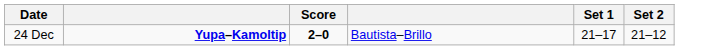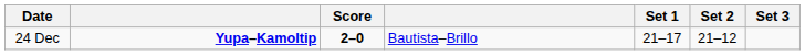 <table class="wikitable" style="text-align: center; font-size:90% ">
 <tr>
 <th width="60">Date</th>
 <th align="right" width="250"></th>
 <th width="60">Score</th>
 <th align="left" width="250"></th>
 <th width="50">Set 1</th>
 <th width="50">Set 2</th>
+<th width="50">Set 3</th>
 </tr>
 <tr>
 <td>24 Dec</td>
 <td align=right><strong><a href='#'>Yupa</a>–<a href='#'>Kamoltip</a> </strong></td>
 <td align=center><strong>2–0</strong></td>
 <td align=left> <a href='#'>Bautista</a>–<a href='#'>Brillo</a></td>
 <td>21–17</td>
 <td>21–12</td>
+<td></td>
 </tr>
 </table>
